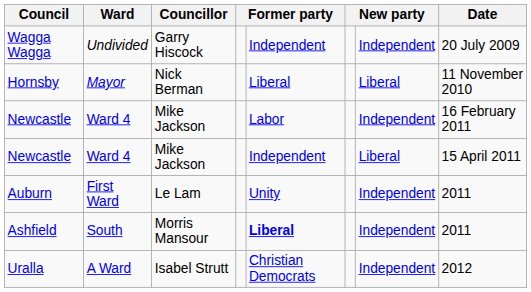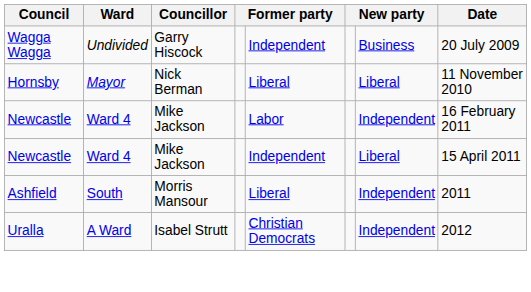 <table class="wikitable sortable">
 <tr>
 <th>Council</th>
 <th>Ward</th>
 <th>Councillor</th>
 <th colspan="2">Former party</th>
 <th colspan="2">New party</th>
 <th>Date</th>
 </tr>
 <tr>
 <td><a href='#'>Wagga Wagga</a></td>
 <td><em>Undivided</em></td>
 <td>Garry Hiscock</td>
 <td> </td>
 <td><a href='#'>Independent</a></td>
 <td> </td>
-<td><a href='#'>Independent</a></td>
+<td><a href='#'>Business</a></td>
 <td>20 July 2009</td>
 </tr>
 <tr>
 <td><a href='#'>Hornsby</a></td>
 <td><em><a href='#'>Mayor</a></em></td>
 <td>Nick Berman</td>
 <td> </td>
 <td><a href='#'>Liberal</a></td>
 <td> </td>
 <td><a href='#'>Liberal</a></td>
 <td>11 November 2010</td>
 </tr>
 <tr>
 <td><a href='#'>Newcastle</a></td>
 <td><a href='#'>Ward 4</a></td>
 <td>Mike Jackson</td>
 <td> </td>
 <td><a href='#'>Labor</a></td>
 <td> </td>
 <td><a href='#'>Independent</a></td>
 <td>16 February 2011</td>
 </tr>
 <tr>
 <td><a href='#'>Newcastle</a></td>
 <td><a href='#'>Ward 4</a></td>
 <td>Mike Jackson</td>
 <td> </td>
 <td><a href='#'>Independent</a></td>
 <td> </td>
 <td><a href='#'>Liberal</a></td>
 <td>15 April 2011</td>
 </tr>
 <tr>
-<td><a href='#'>Auburn</a></td>
-<td><a href='#'>First Ward</a></td>
-<td>Le Lam</td>
-<td> </td>
-<td><a href='#'>Unity</a></td>
-<td> </td>
-<td><a href='#'>Independent</a></td>
-<td>2011</td>
-</tr>
-<tr>
 <td><a href='#'>Ashfield</a></td>
 <td><a href='#'>South</a></td>
 <td>Morris Mansour</td>
 <td> </td>
-<td><strong><a href='#'>Liberal</a></strong></td>
+<td><a href='#'>Liberal</a></td>
 <td> </td>
 <td><a href='#'>Independent</a></td>
 <td>2011</td>
 </tr>
 <tr>
 <td><a href='#'>Uralla</a></td>
 <td><a href='#'>A Ward</a></td>
 <td>Isabel Strutt</td>
 <td> </td>
 <td><a href='#'>Christian Democrats</a></td>
 <td> </td>
 <td><a href='#'>Independent</a></td>
 <td>2012</td>
 </tr>
 </table>
